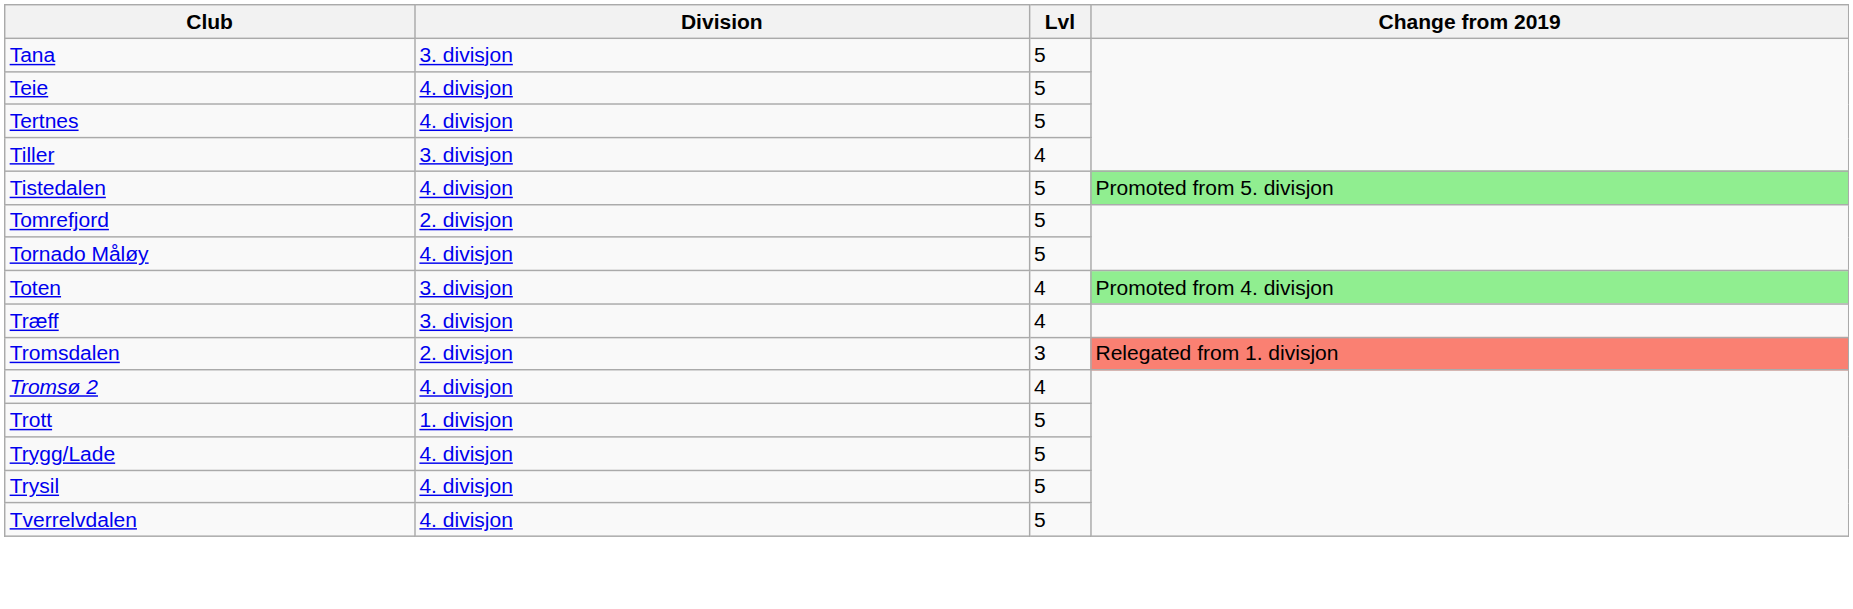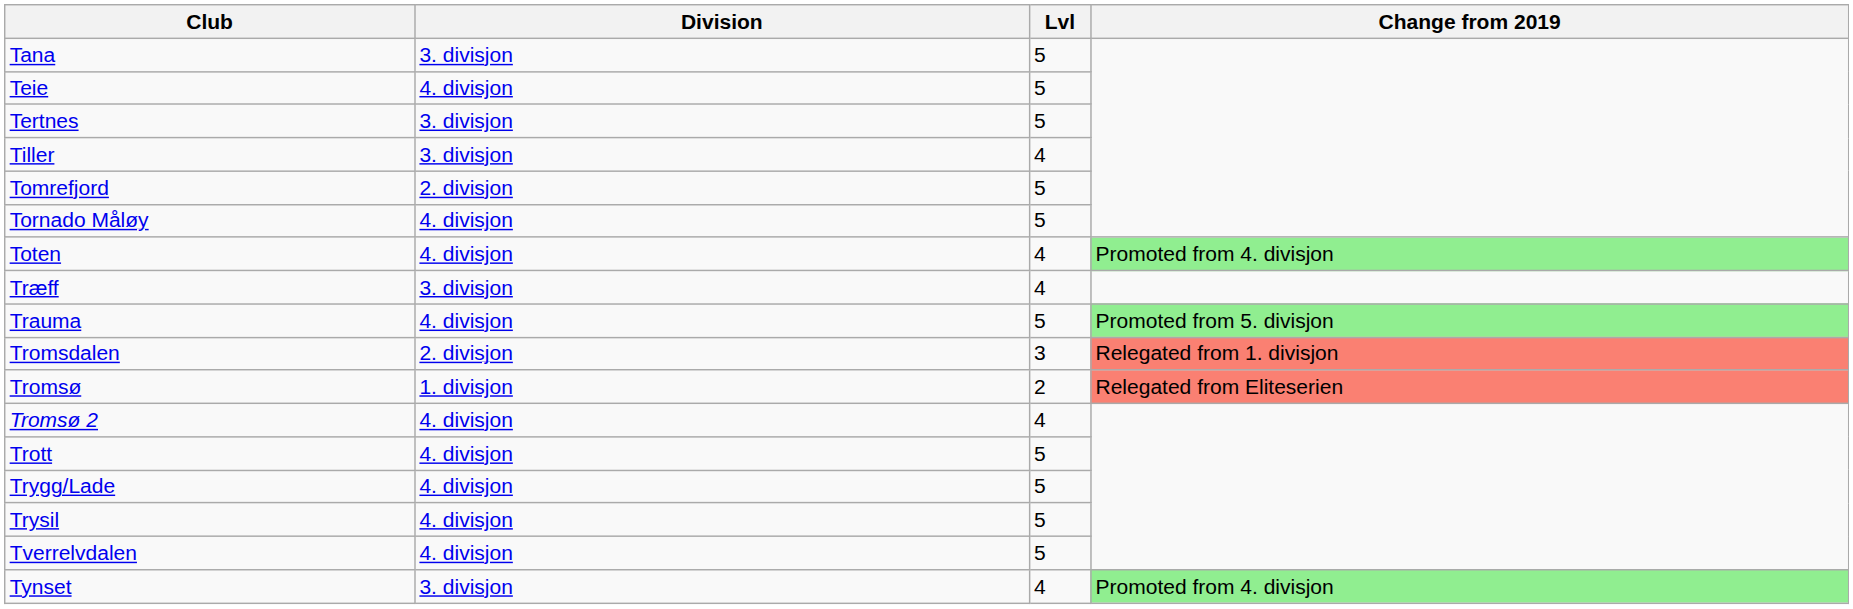 <table class="wikitable sortable" width=100% style="font-size:90%">
 <tr>
 <th width=20%>Club</th>
 <th width=30%>Division</th>
 <th width=3%>Lvl</th>
 <th width=37%>Change from 2019</th>
 </tr>
 <tr>
 <td><a href='#'>Tana</a></td>
 <td><a href='#'>3. divisjon</a></td>
 <td>5</td>
 </tr>
 <tr>
 <td><a href='#'>Teie</a></td>
 <td><a href='#'>4. divisjon</a></td>
 <td>5</td>
 </tr>
 <tr>
 <td><a href='#'>Tertnes</a></td>
-<td><a href='#'>4. divisjon</a></td>
+<td><a href='#'>3. divisjon</a></td>
 <td>5</td>
 </tr>
 <tr>
 <td><a href='#'>Tiller</a></td>
 <td><a href='#'>3. divisjon</a></td>
 <td>4</td>
-</tr>
-<tr>
-<td><a href='#'>Tistedalen</a></td>
-<td><a href='#'>4. divisjon</a></td>
-<td>5</td>
-<td style="background:lightgreen">Promoted from 5. divisjon</td>
 </tr>
 <tr>
 <td><a href='#'>Tomrefjord</a></td>
 <td><a href='#'>2. divisjon</a></td>
 <td>5</td>
 </tr>
 <tr>
 <td><a href='#'>Tornado Måløy</a></td>
 <td><a href='#'>4. divisjon</a></td>
 <td>5</td>
 </tr>
 <tr>
 <td><a href='#'>Toten</a></td>
-<td><a href='#'>3. divisjon</a></td>
+<td><a href='#'>4. divisjon</a></td>
 <td>4</td>
 <td style="background:lightgreen">Promoted from 4. divisjon</td>
 </tr>
 <tr>
 <td><a href='#'>Træff</a></td>
 <td><a href='#'>3. divisjon</a></td>
 <td>4</td>
 </tr>
 <tr>
+<td><a href='#'>Trauma</a></td>
+<td><a href='#'>4. divisjon</a></td>
+<td>5</td>
+<td style="background:lightgreen">Promoted from 5. divisjon</td>
+</tr>
+<tr>
 <td><a href='#'>Tromsdalen</a></td>
 <td><a href='#'>2. divisjon</a></td>
 <td>3</td>
 <td style="background:salmon">Relegated from 1. divisjon</td>
+</tr>
+<tr>
+<td><a href='#'>Tromsø</a></td>
+<td><a href='#'>1. divisjon</a></td>
+<td>2</td>
+<td style="background:salmon">Relegated from Eliteserien</td>
 </tr>
 <tr>
 <td><em><a href='#'>Tromsø 2</a></em></td>
 <td><a href='#'>4. divisjon</a></td>
 <td>4</td>
 </tr>
 <tr>
 <td><a href='#'>Trott</a></td>
-<td><a href='#'>1. divisjon</a></td>
+<td><a href='#'>4. divisjon</a></td>
 <td>5</td>
 </tr>
 <tr>
 <td><a href='#'>Trygg/Lade</a></td>
 <td><a href='#'>4. divisjon</a></td>
 <td>5</td>
 </tr>
 <tr>
 <td><a href='#'>Trysil</a></td>
 <td><a href='#'>4. divisjon</a></td>
 <td>5</td>
 </tr>
 <tr>
 <td><a href='#'>Tverrelvdalen</a></td>
 <td><a href='#'>4. divisjon</a></td>
 <td>5</td>
 </tr>
+<tr>
+<td><a href='#'>Tynset</a></td>
+<td><a href='#'>3. divisjon</a></td>
+<td>4</td>
+<td style="background:lightgreen">Promoted from 4. divisjon</td>
+</tr>
 </table>
